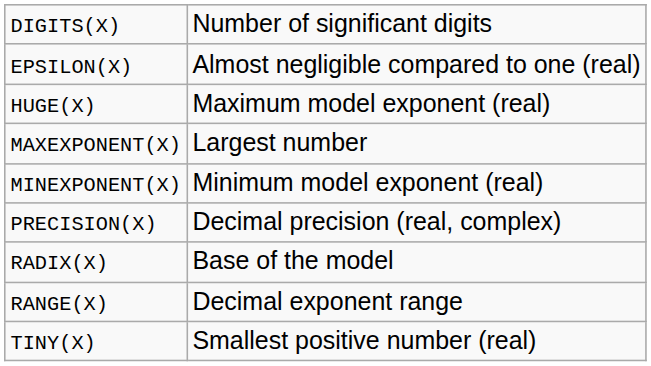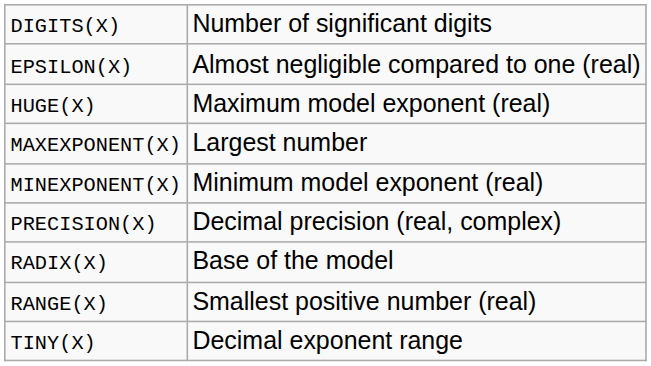 <table class=wikitable>
 <tr>
 <td><code>DIGITS(X)</code></td>
 <td>Number of significant digits</td>
 </tr>
 <tr>
 <td><code>EPSILON(X)</code></td>
 <td>Almost negligible compared to one (real)</td>
 </tr>
 <tr>
 <td><code>HUGE(X)</code></td>
 <td>Maximum model exponent (real)</td>
 </tr>
 <tr>
 <td><code>MAXEXPONENT(X)</code></td>
 <td>Largest number</td>
 </tr>
 <tr>
 <td><code>MINEXPONENT(X)</code></td>
 <td>Minimum model exponent (real)</td>
 </tr>
 <tr>
 <td><code>PRECISION(X)</code></td>
 <td>Decimal precision (real, complex)</td>
 </tr>
 <tr>
 <td><code>RADIX(X)</code></td>
 <td>Base of the model</td>
 </tr>
 <tr>
 <td><code>RANGE(X)</code></td>
-<td>Decimal exponent range</td>
+<td>Smallest positive number (real)</td>
 </tr>
 <tr>
 <td><code>TINY(X)</code></td>
-<td>Smallest positive number (real)</td>
+<td>Decimal exponent range</td>
 </tr>
 </table>
